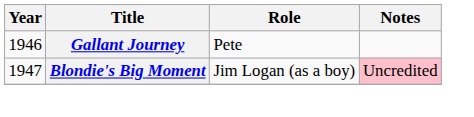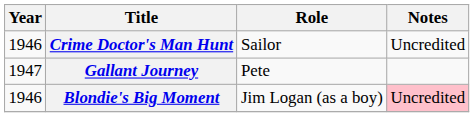 <table class="wikitable plainrowheaders sortable">
 <tr>
 <th scope="col">Year</th>
 <th scope="col">Title</th>
 <th scope="col">Role</th>
 <th class="unsortable">Notes</th>
 </tr>
 <tr>
 <td>1946</td>
+<th><em><a href='#'>Crime Doctor's Man Hunt</a></em></th>
+<td>Sailor</td>
+<td>Uncredited</td>
+</tr>
+<tr>
+<td>1947</td>
 <th><em><a href='#'>Gallant Journey</a></em></th>
 <td>Pete</td>
 <td></td>
 </tr>
 <tr>
-<td>1947</td>
+<td>1946</td>
 <th><em><a href='#'>Blondie's Big Moment</a></em></th>
 <td>Jim Logan (as a boy)</td>
 <td style="background: pink;">Uncredited</td>
 </tr>
 <tr>
 </tr>
 </table>
